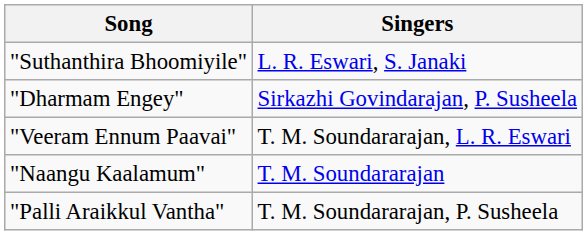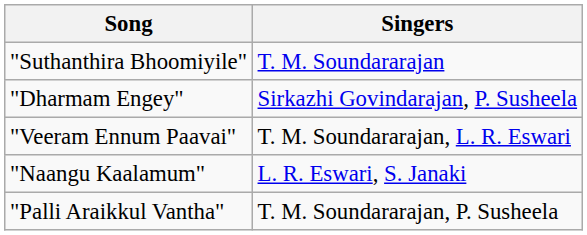 <table class="wikitable" style="font-size:95%;">
 <tr>
 <th>Song</th>
 <th>Singers</th>
 </tr>
 <tr>
 <td>"Suthanthira Bhoomiyile"</td>
-<td><a href='#'>L. R. Eswari</a>, <a href='#'>S. Janaki</a></td>
+<td><a href='#'>T. M. Soundararajan</a></td>
 </tr>
 <tr>
 <td>"Dharmam Engey"</td>
 <td><a href='#'>Sirkazhi Govindarajan</a>, <a href='#'>P. Susheela</a></td>
 </tr>
 <tr>
 <td>"Veeram Ennum Paavai"</td>
 <td>T. M. Soundararajan, <a href='#'>L. R. Eswari</a></td>
 </tr>
 <tr>
 <td>"Naangu Kaalamum"</td>
-<td><a href='#'>T. M. Soundararajan</a></td>
+<td><a href='#'>L. R. Eswari</a>, <a href='#'>S. Janaki</a></td>
 </tr>
 <tr>
 <td>"Palli Araikkul Vantha"</td>
 <td>T. M. Soundararajan, P. Susheela</td>
 </tr>
 </table>
